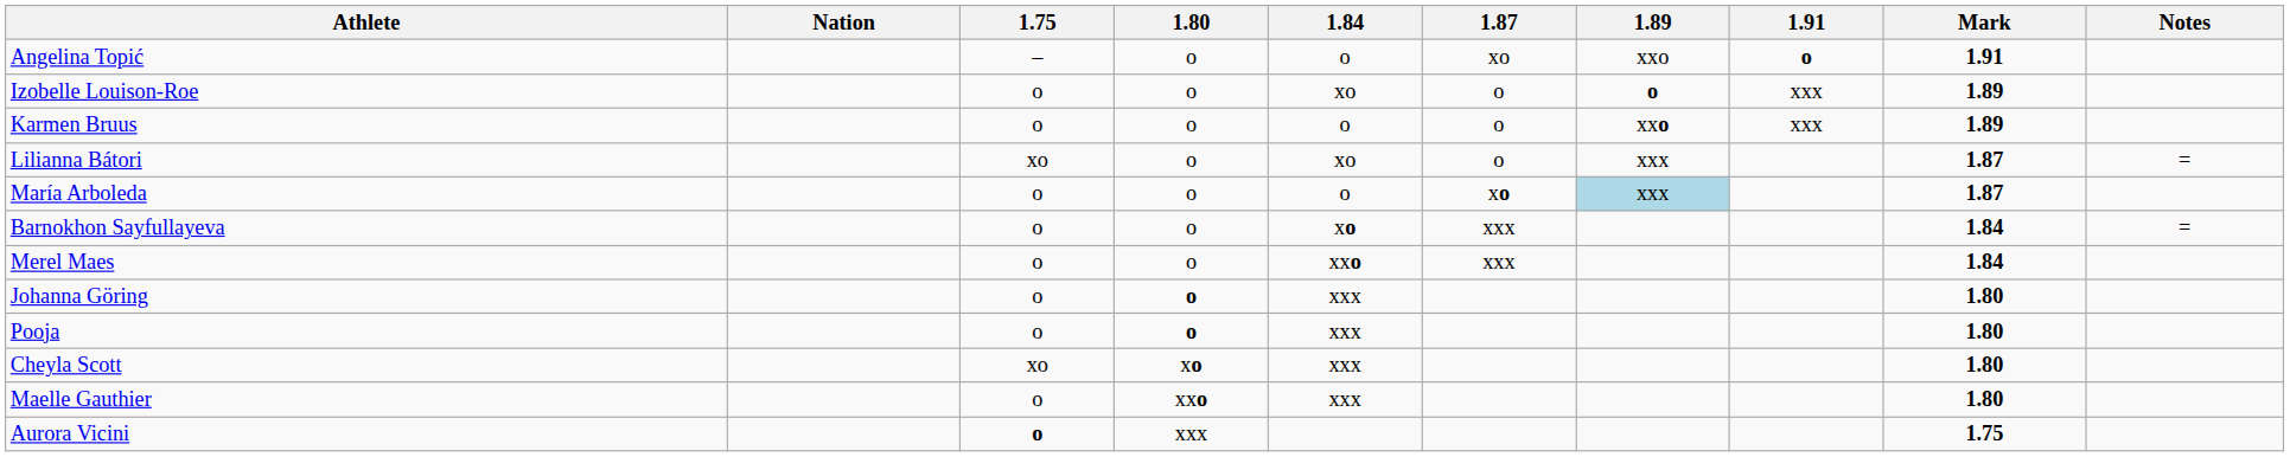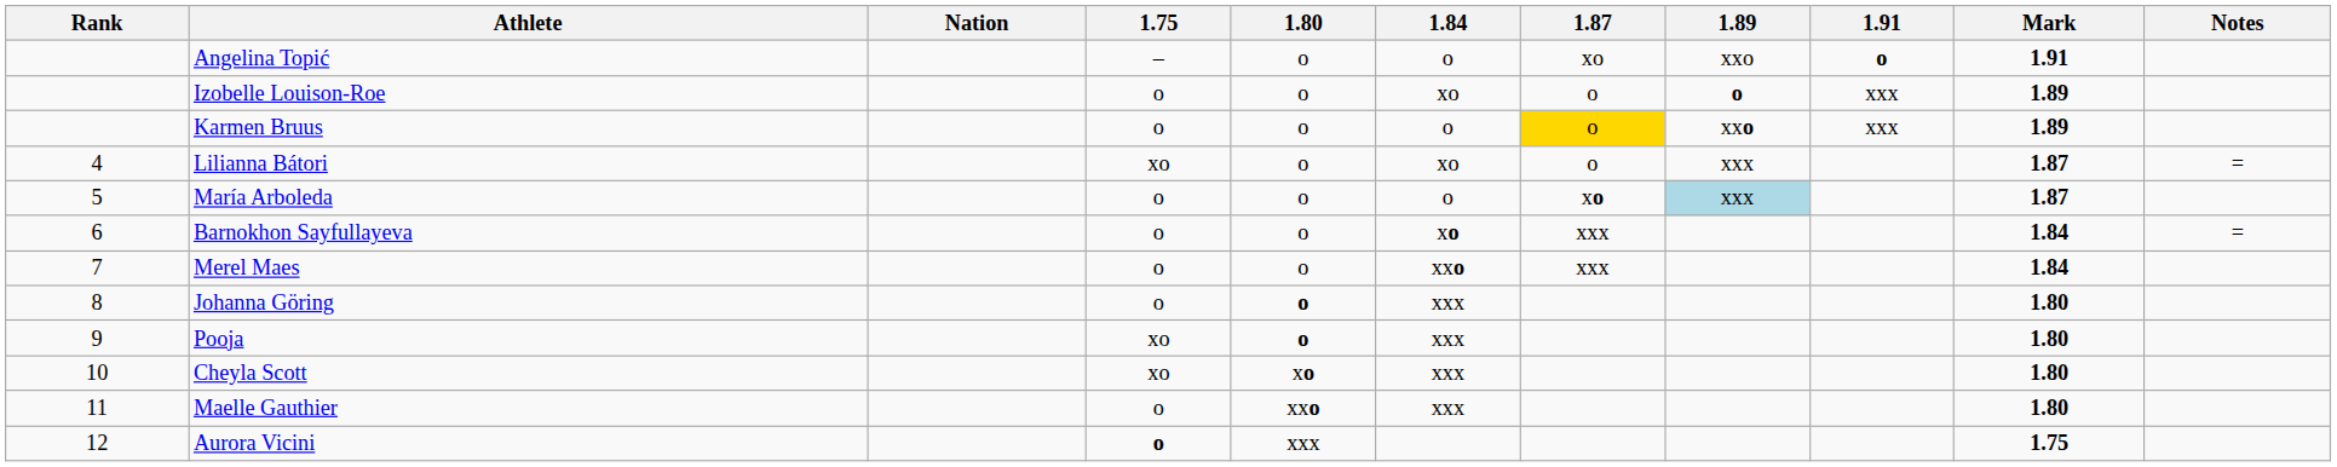 <table class="wikitable sortable" style="text-align:center;width: 85%;">
 <tr>
+<th scope="col">Rank</th>
 <th scope="col">Athlete</th>
 <th scope="col">Nation</th>
 <th scope="col">1.75</th>
 <th scope="col">1.80</th>
 <th scope="col">1.84</th>
 <th scope="col">1.87</th>
 <th scope="col">1.89</th>
 <th scope="col">1.91</th>
 <th scope="col">Mark</th>
 <th scope="col">Notes</th>
 </tr>
 <tr>
+<td></td>
 <td align=left><a href='#'>Angelina Topić</a></td>
 <td align=left></td>
 <td>–</td>
 <td>o</td>
 <td>o</td>
 <td>xo</td>
 <td>xxo</td>
 <td><strong>o</strong></td>
 <td><strong>1.91</strong></td>
 <td></td>
 </tr>
 <tr>
+<td></td>
 <td align=left><a href='#'>Izobelle Louison-Roe</a></td>
 <td align=left></td>
 <td>o</td>
 <td>o</td>
 <td>xo</td>
 <td>o</td>
 <td><strong>o</strong></td>
 <td>xxx</td>
 <td><strong>1.89</strong></td>
 <td></td>
 </tr>
 <tr>
+<td></td>
 <td align=left><a href='#'>Karmen Bruus</a></td>
 <td align=left></td>
 <td>o</td>
 <td>o</td>
 <td>o</td>
-<td>o</td>
+<td style="background: gold;">o</td>
 <td>xx<strong>o</strong></td>
 <td>xxx</td>
 <td><strong>1.89</strong></td>
 <td></td>
 </tr>
 <tr>
+<td>4</td>
 <td align=left><a href='#'>Lilianna Bátori</a></td>
 <td align=left></td>
 <td>xo</td>
 <td>o</td>
 <td>xo</td>
 <td>o</td>
 <td>xxx</td>
 <td></td>
 <td><strong>1.87</strong></td>
 <td>=</td>
 </tr>
 <tr>
+<td>5</td>
 <td align=left><a href='#'>María Arboleda</a></td>
 <td align=left></td>
 <td>o</td>
 <td>o</td>
 <td>o</td>
 <td>x<strong>o</strong></td>
 <td style="background: lightblue;">xxx</td>
 <td></td>
 <td><strong>1.87</strong></td>
 <td></td>
 </tr>
 <tr>
+<td>6</td>
 <td align=left><a href='#'>Barnokhon Sayfullayeva</a></td>
 <td align=left></td>
 <td>o</td>
 <td>o</td>
 <td>x<strong>o</strong></td>
 <td>xxx</td>
 <td></td>
 <td></td>
 <td><strong>1.84</strong></td>
 <td>=</td>
 </tr>
 <tr>
+<td>7</td>
 <td align=left><a href='#'>Merel Maes</a></td>
 <td align=left></td>
 <td>o</td>
 <td>o</td>
 <td>xx<strong>o</strong></td>
 <td>xxx</td>
 <td></td>
 <td></td>
 <td><strong>1.84</strong></td>
 <td></td>
 </tr>
 <tr>
+<td>8</td>
 <td align=left><a href='#'>Johanna Göring</a></td>
 <td align=left></td>
 <td>o</td>
 <td><strong>o</strong></td>
 <td>xxx</td>
 <td></td>
 <td></td>
 <td></td>
 <td><strong>1.80</strong></td>
 <td></td>
 </tr>
 <tr>
+<td>9</td>
 <td align=left><a href='#'>Pooja</a></td>
 <td align=left></td>
-<td>o</td>
+<td>xo</td>
 <td><strong>o</strong></td>
 <td>xxx</td>
 <td></td>
 <td></td>
 <td></td>
 <td><strong>1.80</strong></td>
 <td></td>
 </tr>
 <tr>
+<td>10</td>
 <td align=left><a href='#'>Cheyla Scott</a></td>
 <td align=left></td>
 <td>xo</td>
 <td>x<strong>o</strong></td>
 <td>xxx</td>
 <td></td>
 <td></td>
 <td></td>
 <td><strong>1.80</strong></td>
 <td></td>
 </tr>
 <tr>
+<td>11</td>
 <td align=left><a href='#'>Maelle Gauthier</a></td>
 <td align=left></td>
 <td>o</td>
 <td>xx<strong>o</strong></td>
 <td>xxx</td>
 <td></td>
 <td></td>
 <td></td>
 <td><strong>1.80</strong></td>
 <td></td>
 </tr>
 <tr>
+<td>12</td>
 <td align=left><a href='#'>Aurora Vicini</a></td>
 <td align=left></td>
 <td><strong>o</strong></td>
 <td>xxx</td>
 <td></td>
 <td></td>
 <td></td>
 <td></td>
 <td><strong>1.75</strong></td>
 <td></td>
 </tr>
 </table>
